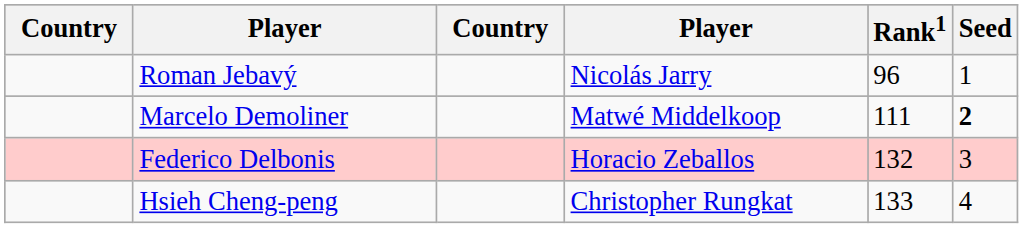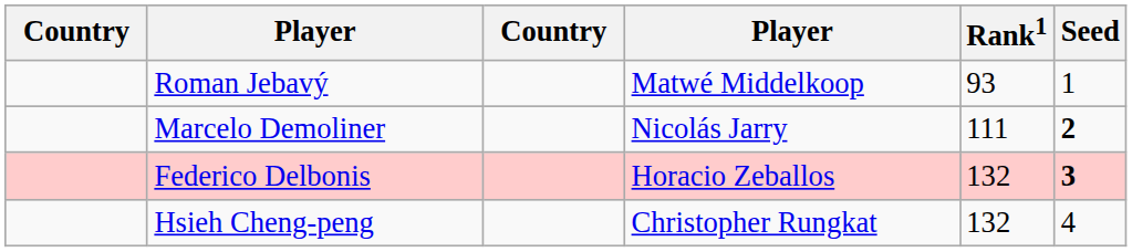 <table class="sortable wikitable">
 <tr>
 <th width="70">Country</th>
 <th width="175">Player</th>
 <th width="70">Country</th>
 <th width="175">Player</th>
 <th>Rank<sup>1</sup></th>
 <th>Seed</th>
 </tr>
 <tr>
 <td></td>
 <td><a href='#'>Roman Jebavý</a></td>
 <td></td>
-<td><a href='#'>Nicolás Jarry</a></td>
-<td>96</td>
+<td><a href='#'>Matwé Middelkoop</a></td>
+<td>93</td>
 <td>1</td>
 </tr>
 <tr>
 <td></td>
 <td><a href='#'>Marcelo Demoliner</a></td>
 <td></td>
-<td><a href='#'>Matwé Middelkoop</a></td>
+<td><a href='#'>Nicolás Jarry</a></td>
 <td>111</td>
 <td><strong>2</strong></td>
 </tr>
 <tr bgcolor=#fcc>
 <td></td>
 <td><a href='#'>Federico Delbonis</a></td>
 <td></td>
 <td><a href='#'>Horacio Zeballos</a></td>
 <td>132</td>
-<td>3</td>
+<td><strong>3</strong></td>
 </tr>
 <tr>
 <td></td>
 <td><a href='#'>Hsieh Cheng-peng</a></td>
 <td></td>
 <td><a href='#'>Christopher Rungkat</a></td>
-<td>133</td>
+<td>132</td>
 <td>4</td>
 </tr>
 </table>
